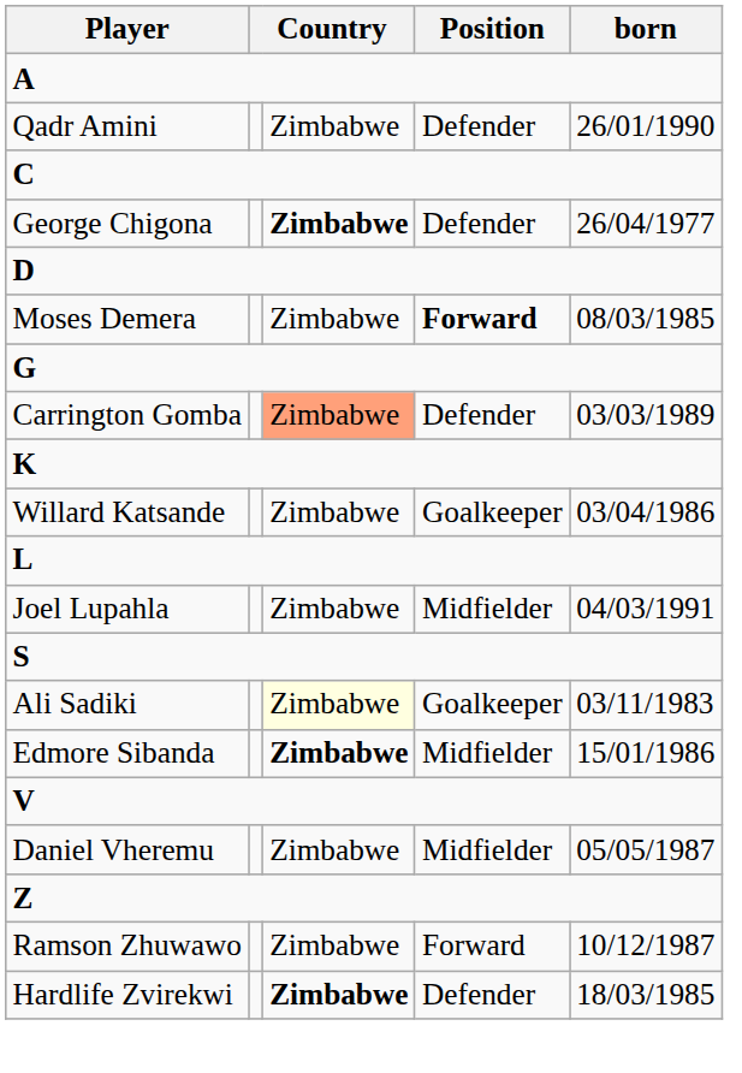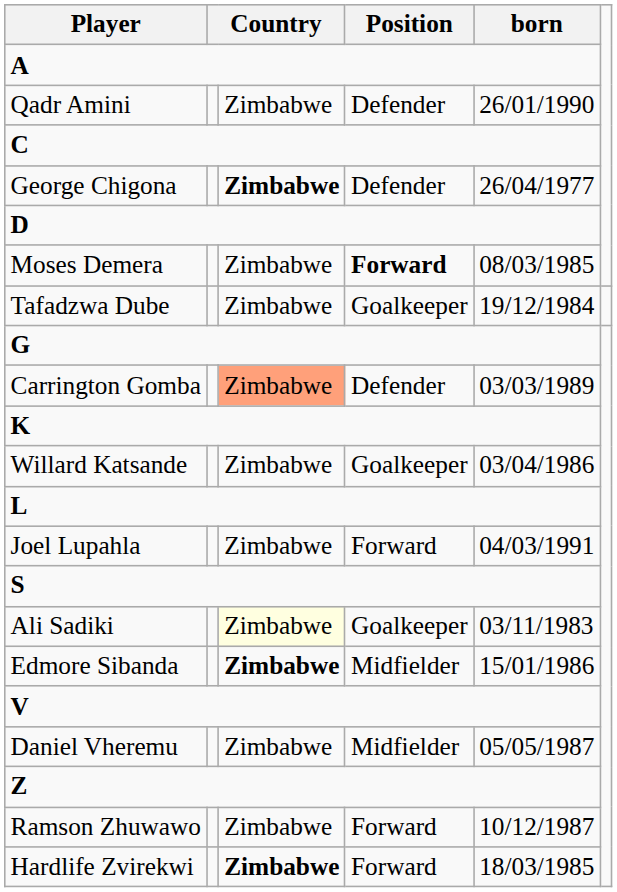 <table class="wikitable">
 <tr>
 <th>Player</th>
 <th colspan="2">Country</th>
 <th>Position</th>
 <th>born</th>
 </tr>
 <tr>
 <td colspan="5"><strong>A</strong></td>
 </tr>
 <tr>
 <td>Qadr Amini</td>
 <td></td>
 <td>Zimbabwe</td>
 <td>Defender</td>
 <td>26/01/1990</td>
 </tr>
 <tr>
 <td colspan="5"><strong>C</strong></td>
 </tr>
 <tr>
 <td>George Chigona</td>
 <td></td>
 <td><strong>Zimbabwe</strong></td>
 <td>Defender</td>
 <td>26/04/1977</td>
 </tr>
 <tr>
 <td colspan="5"><strong>D</strong></td>
 </tr>
 <tr>
 <td>Moses Demera</td>
 <td></td>
 <td>Zimbabwe</td>
 <td><strong>Forward</strong></td>
 <td>08/03/1985</td>
 </tr>
 <tr>
+<td>Tafadzwa Dube</td>
+<td></td>
+<td>Zimbabwe</td>
+<td>Goalkeeper</td>
+<td>19/12/1984</td>
+<td></td>
+</tr>
+<tr>
 <td colspan="5"><strong>G</strong></td>
 </tr>
 <tr>
 <td>Carrington Gomba</td>
 <td></td>
 <td style="background: lightsalmon;">Zimbabwe</td>
 <td>Defender</td>
 <td>03/03/1989</td>
 </tr>
 <tr>
 <td colspan="5"><strong>K</strong></td>
 </tr>
 <tr>
 <td>Willard Katsande</td>
 <td></td>
 <td>Zimbabwe</td>
 <td>Goalkeeper</td>
 <td>03/04/1986</td>
 </tr>
 <tr>
 <td colspan="5"><strong>L</strong></td>
 </tr>
 <tr>
 <td>Joel Lupahla</td>
 <td></td>
 <td>Zimbabwe</td>
-<td>Midfielder</td>
+<td>Forward</td>
 <td>04/03/1991</td>
 </tr>
 <tr>
 <td colspan="5"><strong>S</strong></td>
 </tr>
 <tr>
 <td>Ali Sadiki</td>
 <td></td>
 <td style="background: lightyellow;">Zimbabwe</td>
 <td>Goalkeeper</td>
 <td>03/11/1983</td>
 </tr>
 <tr>
 <td>Edmore Sibanda</td>
 <td></td>
 <td><strong>Zimbabwe</strong></td>
 <td>Midfielder</td>
 <td>15/01/1986</td>
 </tr>
 <tr>
 <td colspan="5"><strong>V</strong></td>
 </tr>
 <tr>
 <td>Daniel Vheremu</td>
 <td></td>
 <td>Zimbabwe</td>
 <td>Midfielder</td>
 <td>05/05/1987</td>
 </tr>
 <tr>
 <td colspan="5"><strong>Z</strong></td>
 </tr>
 <tr>
 <td>Ramson Zhuwawo</td>
 <td></td>
 <td>Zimbabwe</td>
 <td>Forward</td>
 <td>10/12/1987</td>
 </tr>
 <tr>
 <td>Hardlife Zvirekwi</td>
 <td></td>
 <td><strong>Zimbabwe</strong></td>
-<td>Defender</td>
+<td>Forward</td>
 <td>18/03/1985</td>
 </tr>
 </table>
